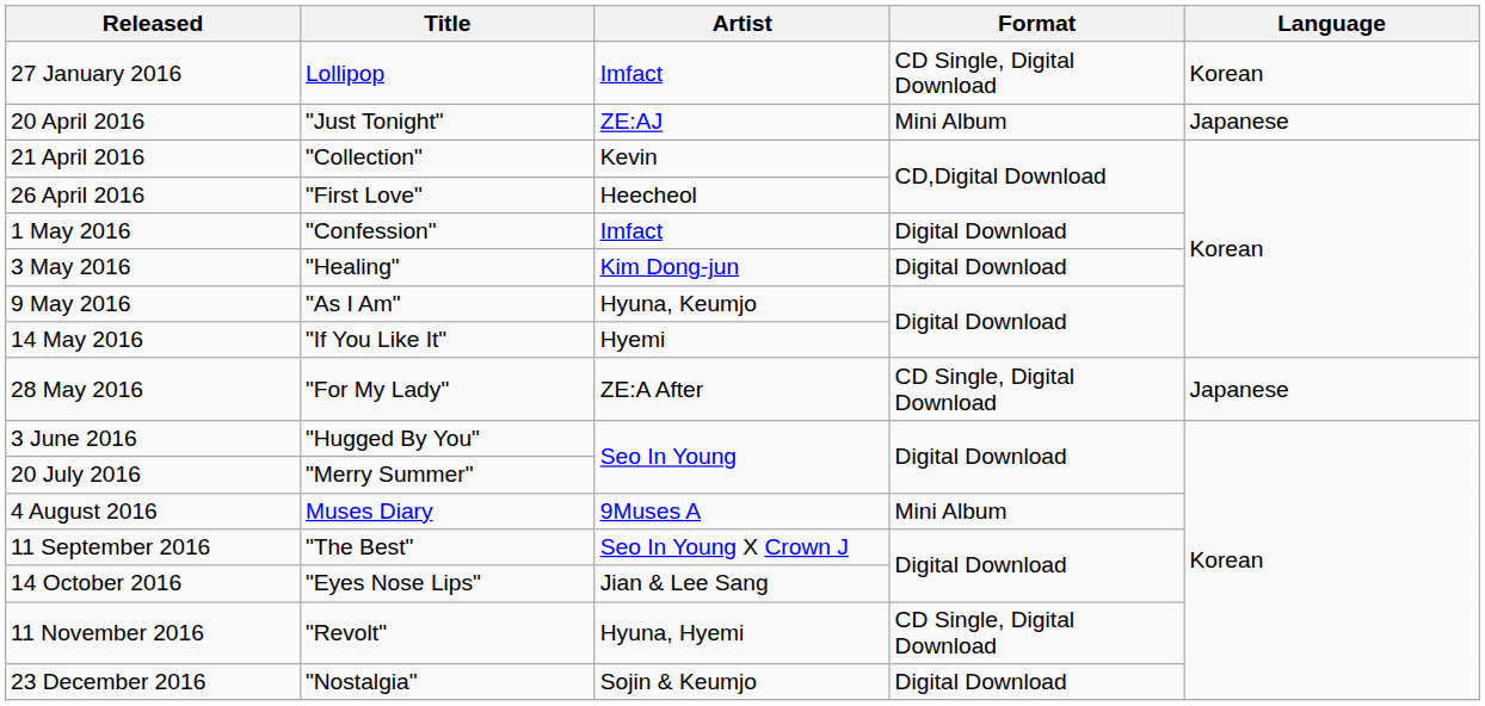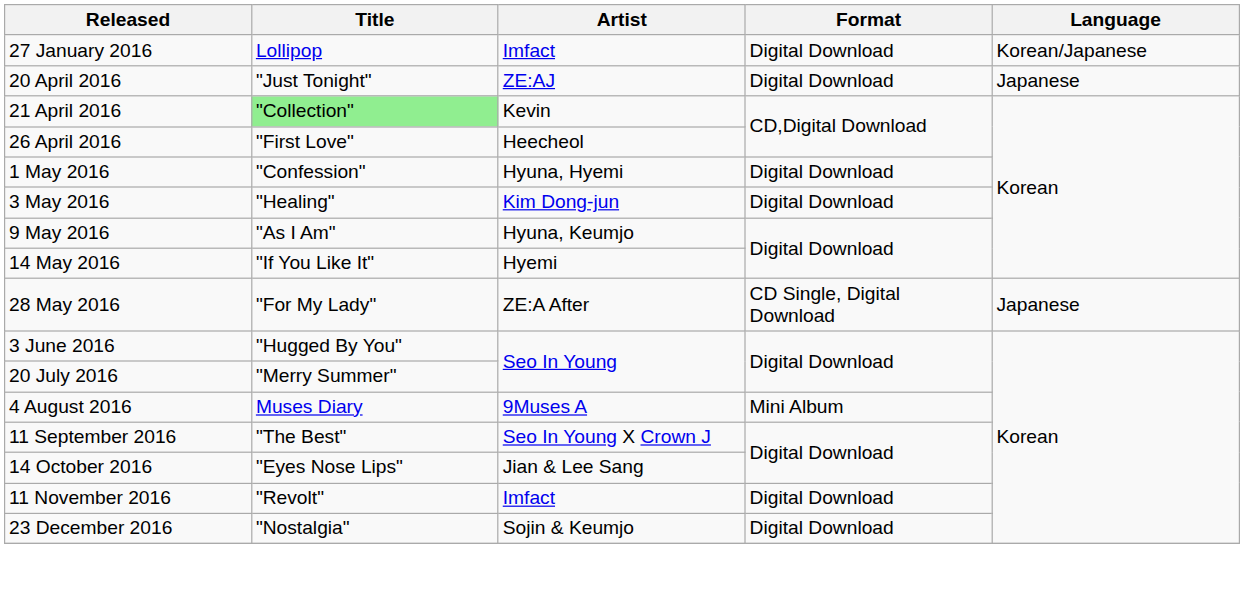 <table class="wikitable sortable" align="left center" style="width:65%;">
 <tr>
 <th style="width:20%;">Released</th>
 <th style="width:20%;">Title</th>
 <th style="width:20%;">Artist</th>
 <th style="width:20%;">Format</th>
 <th style="width:20%;">Language</th>
 </tr>
 <tr>
 <td>27 January 2016</td>
 <td><a href='#'>Lollipop</a></td>
 <td><a href='#'>Imfact</a></td>
-<td>CD Single, Digital Download</td>
-<td>Korean</td>
+<td>Digital Download</td>
+<td>Korean/Japanese</td>
 </tr>
 <tr>
 <td>20 April 2016</td>
 <td>"Just Tonight"</td>
 <td><a href='#'>ZE:AJ</a></td>
-<td>Mini Album</td>
+<td>Digital Download</td>
 <td>Japanese</td>
 </tr>
 <tr>
 <td>21 April 2016</td>
-<td>"Collection"</td>
+<td style="background: lightgreen;">"Collection"</td>
 <td>Kevin</td>
 <td rowspan="2">CD,Digital Download</td>
 <td rowspan="6">Korean</td>
 </tr>
 <tr>
 <td>26 April 2016</td>
 <td>"First Love"</td>
 <td>Heecheol</td>
 </tr>
 <tr>
 <td>1 May 2016</td>
 <td>"Confession"</td>
-<td><a href='#'>Imfact</a></td>
+<td>Hyuna, Hyemi</td>
 <td>Digital Download</td>
 </tr>
 <tr>
 <td>3 May 2016</td>
 <td>"Healing"</td>
 <td><a href='#'>Kim Dong-jun</a></td>
 <td>Digital Download</td>
 </tr>
 <tr>
 <td>9 May 2016</td>
 <td>"As I Am"</td>
 <td>Hyuna, Keumjo</td>
 <td rowspan="2">Digital Download</td>
 </tr>
 <tr>
 <td>14 May 2016</td>
 <td>"If You Like It"</td>
 <td>Hyemi</td>
 </tr>
 <tr>
 <td>28 May 2016</td>
 <td>"For My Lady"</td>
 <td>ZE:A After</td>
 <td>CD Single, Digital Download</td>
 <td>Japanese</td>
 </tr>
 <tr>
 <td>3 June 2016</td>
 <td>"Hugged By You"</td>
 <td rowspan="2"><a href='#'>Seo In Young</a></td>
 <td rowspan="2">Digital Download</td>
 <td rowspan="7">Korean</td>
 </tr>
 <tr>
 <td>20 July 2016</td>
 <td>"Merry Summer"</td>
 </tr>
 <tr>
 <td>4 August 2016</td>
 <td><a href='#'>Muses Diary</a></td>
 <td><a href='#'>9Muses A</a></td>
 <td>Mini Album</td>
 </tr>
 <tr>
 <td>11 September 2016</td>
 <td>"The Best"</td>
 <td><a href='#'>Seo In Young</a> X <a href='#'>Crown J</a></td>
 <td rowspan="2">Digital Download</td>
 </tr>
 <tr>
 <td>14 October 2016</td>
 <td>"Eyes Nose Lips"</td>
 <td>Jian & Lee Sang</td>
 </tr>
 <tr>
 <td>11 November 2016</td>
 <td>"Revolt"</td>
-<td>Hyuna, Hyemi</td>
-<td>CD Single, Digital Download</td>
+<td><a href='#'>Imfact</a></td>
+<td>Digital Download</td>
 </tr>
 <tr>
 <td>23 December 2016</td>
 <td>"Nostalgia"</td>
 <td>Sojin & Keumjo</td>
 <td>Digital Download</td>
 </tr>
 <tr>
 </tr>
 </table>
